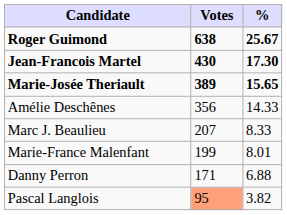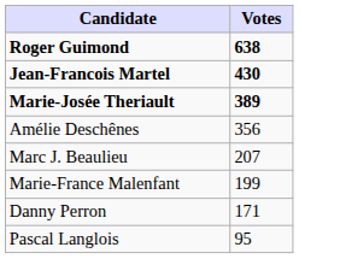 <table class="wikitable">
 <tr>
 <th style="background:#ddf; width:200px;">Candidate</th>
 <th style="background:#ddf; width:50px;">Votes</th>
-<th style="background:#ddf; width:30px;">%</th>
 </tr>
 <tr>
 <td><strong>Roger Guimond</strong></td>
 <td><strong>638</strong></td>
-<td><strong>25.67</strong></td>
 </tr>
 <tr>
 <td><strong>Jean-Francois Martel</strong></td>
 <td><strong>430</strong></td>
-<td><strong>17.30</strong></td>
 </tr>
 <tr>
 <td><strong>Marie-Josée Theriault</strong></td>
 <td><strong>389</strong></td>
-<td><strong>15.65</strong></td>
 </tr>
 <tr>
 <td>Amélie Deschênes</td>
 <td>356</td>
-<td>14.33</td>
 </tr>
 <tr>
 <td>Marc J. Beaulieu</td>
 <td>207</td>
-<td>8.33</td>
 </tr>
 <tr>
 <td>Marie-France Malenfant</td>
 <td>199</td>
-<td>8.01</td>
 </tr>
 <tr>
 <td>Danny Perron</td>
 <td>171</td>
-<td>6.88</td>
 </tr>
 <tr>
 <td>Pascal Langlois</td>
-<td style="background: lightsalmon;">95</td>
-<td>3.82</td>
+<td>95</td>
 </tr>
 </table>
